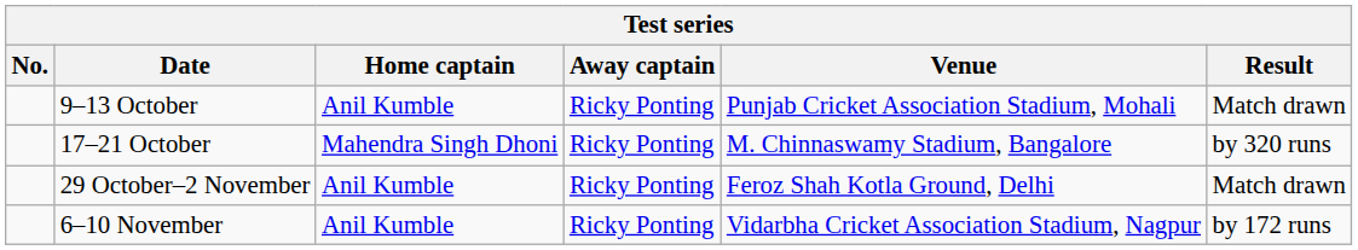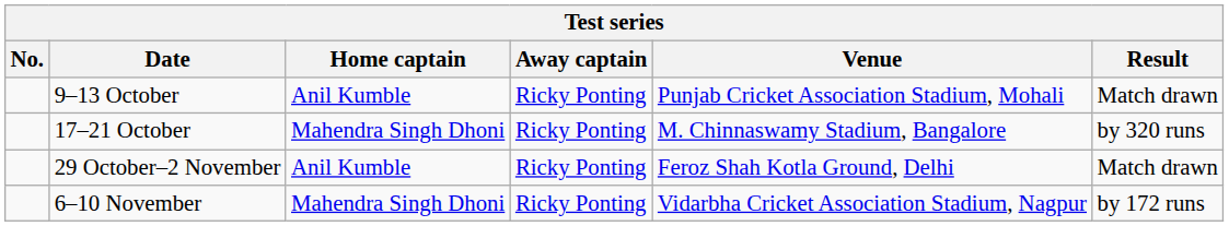 <table class="wikitable">
 <tr>
 <th colspan="9">Test series</th>
 </tr>
 <tr>
 <th>No.</th>
 <th>Date</th>
 <th>Home captain</th>
 <th>Away captain</th>
 <th>Venue</th>
 <th>Result</th>
 </tr>
 <tr>
 <td></td>
 <td>9–13 October</td>
 <td><a href='#'>Anil Kumble</a></td>
 <td><a href='#'>Ricky Ponting</a></td>
 <td><a href='#'>Punjab Cricket Association Stadium</a>, <a href='#'>Mohali</a></td>
 <td>Match drawn</td>
 </tr>
 <tr>
 <td></td>
 <td>17–21 October</td>
 <td><a href='#'>Mahendra Singh Dhoni</a></td>
 <td><a href='#'>Ricky Ponting</a></td>
 <td><a href='#'>M. Chinnaswamy Stadium</a>, <a href='#'>Bangalore</a></td>
 <td> by 320 runs</td>
 </tr>
 <tr>
 <td></td>
 <td>29 October–2 November</td>
 <td><a href='#'>Anil Kumble</a></td>
 <td><a href='#'>Ricky Ponting</a></td>
 <td><a href='#'>Feroz Shah Kotla Ground</a>, <a href='#'>Delhi</a></td>
 <td>Match drawn</td>
 </tr>
 <tr>
 <td></td>
 <td>6–10 November</td>
-<td><a href='#'>Anil Kumble</a></td>
+<td><a href='#'>Mahendra Singh Dhoni</a></td>
 <td><a href='#'>Ricky Ponting</a></td>
 <td><a href='#'>Vidarbha Cricket Association Stadium</a>, <a href='#'>Nagpur</a></td>
 <td> by 172 runs</td>
 </tr>
 </table>
